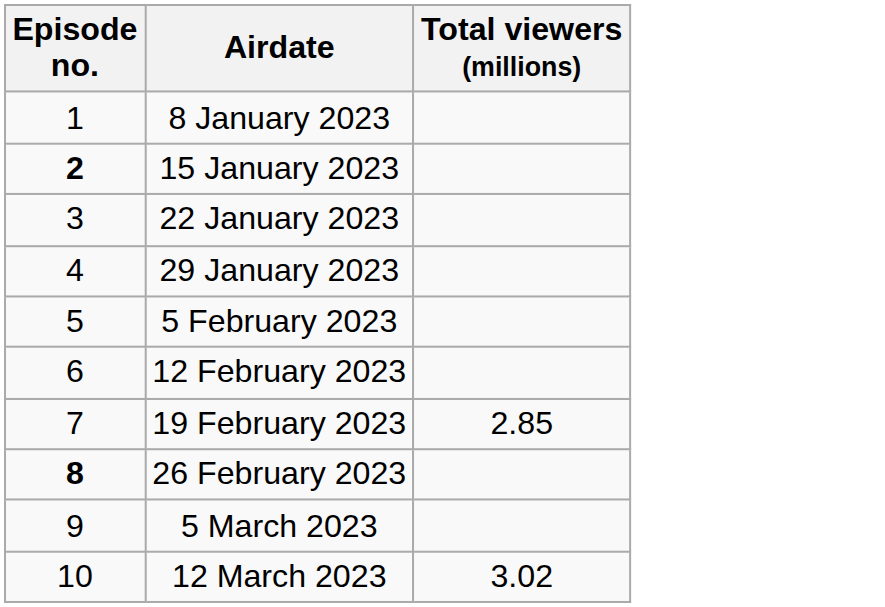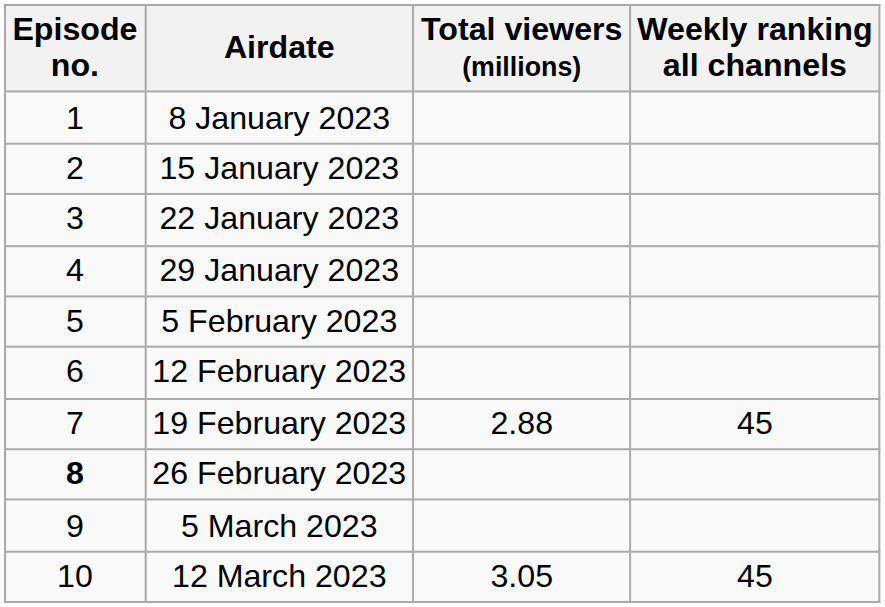 <table class="wikitable" style="text-align:center;">
 <tr>
 <th>Episode<br>no.</th>
 <th>Airdate</th>
 <th>Total viewers<br><small>(millions)</small></th>
+<th>Weekly ranking<br>all channels</th>
 </tr>
 <tr>
 <td>1</td>
 <td>8 January 2023</td>
 <td></td>
+<td></td>
 </tr>
 <tr>
-<td><strong>2</strong></td>
+<td>2</td>
 <td>15 January 2023</td>
+<td></td>
 <td></td>
 </tr>
 <tr>
 <td>3</td>
 <td>22 January 2023</td>
 <td></td>
+<td></td>
 </tr>
 <tr>
 <td>4</td>
 <td>29 January 2023</td>
+<td></td>
 <td></td>
 </tr>
 <tr>
 <td>5</td>
 <td>5 February 2023</td>
 <td></td>
+<td></td>
 </tr>
 <tr>
 <td>6</td>
 <td>12 February 2023</td>
 <td></td>
+<td></td>
 </tr>
 <tr>
 <td>7</td>
 <td>19 February 2023</td>
-<td>2.85</td>
+<td>2.88</td>
+<td>45</td>
 </tr>
 <tr>
 <td><strong>8</strong></td>
 <td>26 February 2023</td>
+<td></td>
 <td></td>
 </tr>
 <tr>
 <td>9</td>
 <td>5 March 2023</td>
 <td></td>
+<td></td>
 </tr>
 <tr>
 <td>10</td>
 <td>12 March 2023</td>
-<td>3.02</td>
+<td>3.05</td>
+<td>45</td>
 </tr>
 </table>
